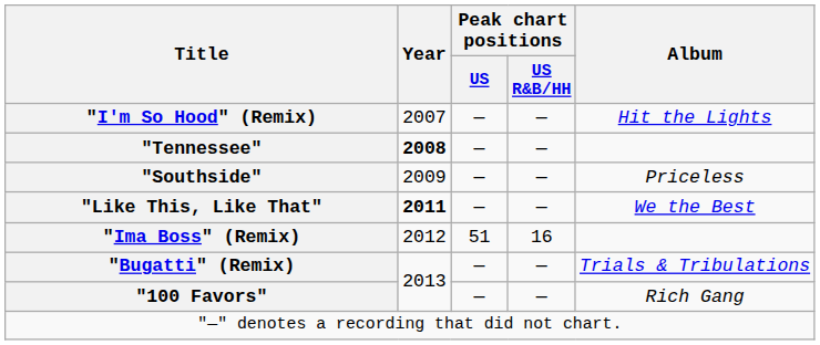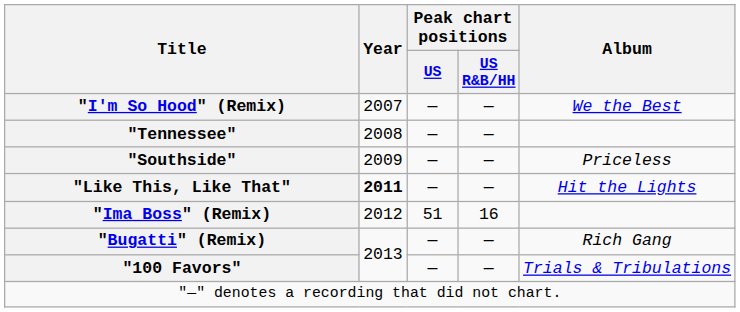 <table class="wikitable plainrowheaders" style="text-align:center;">
 <tr>
 <th scope="col" rowspan="2" style="width:21em;">Title</th>
 <th scope="col" rowspan="2">Year</th>
 <th scope="col" colspan="2">Peak chart positions</th>
 <th scope="col" rowspan="2">Album</th>
 </tr>
 <tr>
 <th scope="col" style="width:3em;font-size:90%;"><a href='#'>US</a><br></th>
 <th scope="col" style="width:3em;font-size:90%;"><a href='#'>US<br>R&B/HH</a></th>
 </tr>
 <tr>
 <th scope="row">"<a href='#'>I'm So Hood</a>" (Remix)<br></th>
 <td>2007</td>
 <td>—</td>
 <td>—</td>
-<td><em><a href='#'>Hit the Lights</a></em></td>
+<td><em><a href='#'>We the Best</a></em></td>
 </tr>
 <tr>
 <th scope="row">"Tennessee"<br></th>
-<td><strong>2008</strong></td>
+<td>2008</td>
 <td>—</td>
 <td>—</td>
 <td></td>
 </tr>
 <tr>
 <th scope="row">"Southside"<br></th>
 <td>2009</td>
 <td>—</td>
 <td>—</td>
 <td><em>Priceless</em></td>
 </tr>
 <tr>
 <th scope="row">"Like This, Like That"<br></th>
 <td><strong>2011</strong></td>
 <td>—</td>
 <td>—</td>
-<td><em><a href='#'>We the Best</a></em></td>
+<td><em><a href='#'>Hit the Lights</a></em></td>
 </tr>
 <tr>
 <th scope="row">"<a href='#'>Ima Boss</a>" (Remix)<br></th>
 <td>2012</td>
 <td>51</td>
 <td>16</td>
 <td></td>
 </tr>
 <tr>
 <th scope="row">"<a href='#'>Bugatti</a>" (Remix)<br></th>
 <td rowspan="2">2013</td>
 <td>—</td>
 <td>—</td>
-<td><em><a href='#'>Trials & Tribulations</a></em></td>
+<td><em>Rich Gang</em></td>
 </tr>
 <tr>
 <th scope="row">"100 Favors"<br></th>
 <td>—</td>
 <td>—</td>
-<td><em>Rich Gang</em></td>
+<td><em><a href='#'>Trials & Tribulations</a></em></td>
 </tr>
 <tr>
 <td colspan="7" style="font-size:90%">"—" denotes a recording that did not chart.</td>
 </tr>
 </table>
